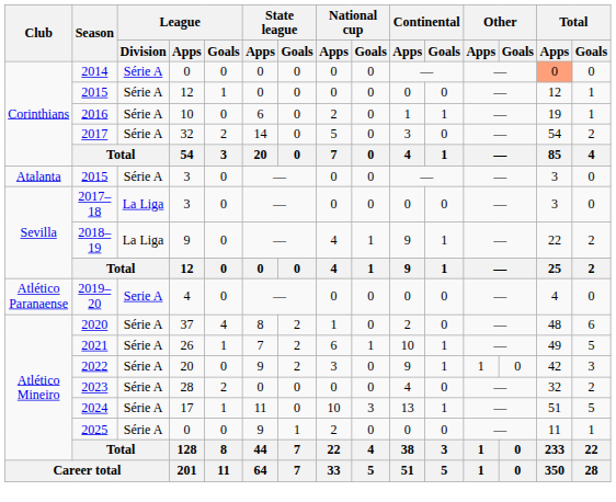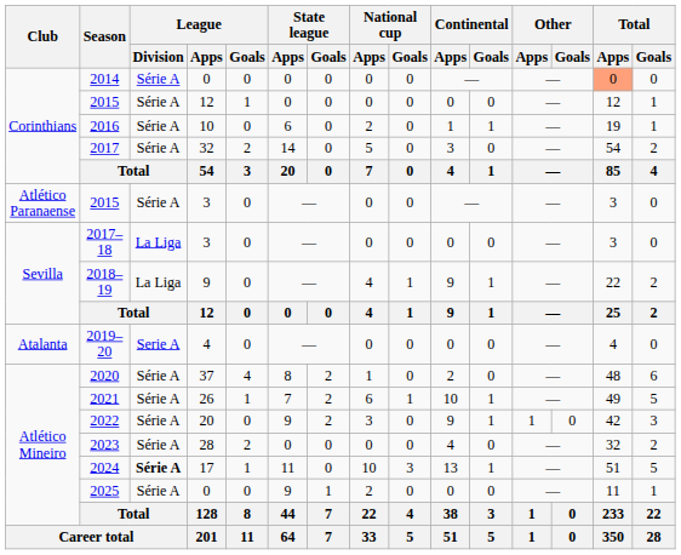 <table class="wikitable" style="text-align: center">
 <tr>
 <th rowspan=2>Club</th>
 <th rowspan=2>Season</th>
 <th colspan=3>League</th>
 <th colspan=2>State league</th>
 <th colspan=2>National cup</th>
 <th colspan=2>Continental</th>
 <th colspan=2>Other</th>
 <th colspan=2>Total</th>
 </tr>
 <tr>
 <th>Division</th>
 <th>Apps</th>
 <th>Goals</th>
 <th>Apps</th>
 <th>Goals</th>
 <th>Apps</th>
 <th>Goals</th>
 <th>Apps</th>
 <th>Goals</th>
 <th>Apps</th>
 <th>Goals</th>
 <th>Apps</th>
 <th>Goals</th>
 </tr>
 <tr>
 <td rowspan=5><a href='#'>Corinthians</a></td>
 <td><a href='#'>2014</a></td>
 <td><a href='#'>Série A</a></td>
 <td>0</td>
 <td>0</td>
 <td>0</td>
 <td>0</td>
 <td>0</td>
 <td>0</td>
 <td colspan=2>—</td>
 <td colspan=2>—</td>
 <td style="background: lightsalmon;">0</td>
 <td>0</td>
 </tr>
 <tr>
 <td><a href='#'>2015</a></td>
 <td>Série A</td>
 <td>12</td>
 <td>1</td>
 <td>0</td>
 <td>0</td>
 <td>0</td>
 <td>0</td>
 <td>0</td>
 <td>0</td>
 <td colspan=2>—</td>
 <td>12</td>
 <td>1</td>
 </tr>
 <tr>
 <td><a href='#'>2016</a></td>
 <td>Série A</td>
 <td>10</td>
 <td>0</td>
 <td>6</td>
 <td>0</td>
 <td>2</td>
 <td>0</td>
 <td>1</td>
 <td>1</td>
 <td colspan=2>—</td>
 <td>19</td>
 <td>1</td>
 </tr>
 <tr>
 <td><a href='#'>2017</a></td>
 <td>Série A</td>
 <td>32</td>
 <td>2</td>
 <td>14</td>
 <td>0</td>
 <td>5</td>
 <td>0</td>
 <td>3</td>
 <td>0</td>
 <td colspan=2>—</td>
 <td>54</td>
 <td>2</td>
 </tr>
 <tr>
 <th colspan=2>Total</th>
 <th>54</th>
 <th>3</th>
 <th>20</th>
 <th>0</th>
 <th>7</th>
 <th>0</th>
 <th>4</th>
 <th>1</th>
 <th colspan=2>—</th>
 <th>85</th>
 <th>4</th>
 </tr>
 <tr>
-<td><a href='#'>Atalanta</a></td>
+<td><a href='#'>Atlético Paranaense</a></td>
 <td><a href='#'>2015</a></td>
 <td>Série A</td>
 <td>3</td>
 <td>0</td>
 <td colspan=2>—</td>
 <td>0</td>
 <td>0</td>
 <td colspan=2>—</td>
 <td colspan=2>—</td>
 <td>3</td>
 <td>0</td>
 </tr>
 <tr>
 <td rowspan=3><a href='#'>Sevilla</a></td>
 <td><a href='#'>2017–18</a></td>
 <td><a href='#'>La Liga</a></td>
 <td>3</td>
 <td>0</td>
 <td colspan=2>—</td>
 <td>0</td>
 <td>0</td>
 <td>0</td>
 <td>0</td>
 <td colspan=2>—</td>
 <td>3</td>
 <td>0</td>
 </tr>
 <tr>
 <td><a href='#'>2018–19</a></td>
 <td>La Liga</td>
 <td>9</td>
 <td>0</td>
 <td colspan=2>—</td>
 <td>4</td>
 <td>1</td>
 <td>9</td>
 <td>1</td>
 <td colspan=2>—</td>
 <td>22</td>
 <td>2</td>
 </tr>
 <tr>
 <th colspan=2>Total</th>
 <th>12</th>
 <th>0</th>
 <th>0</th>
 <th>0</th>
 <th>4</th>
 <th>1</th>
 <th>9</th>
 <th>1</th>
 <th colspan=2>—</th>
 <th>25</th>
 <th>2</th>
 </tr>
 <tr>
-<td><a href='#'>Atlético Paranaense</a></td>
+<td><a href='#'>Atalanta</a></td>
 <td><a href='#'>2019–20</a></td>
 <td><a href='#'>Serie A</a></td>
 <td>4</td>
 <td>0</td>
 <td colspan=2>—</td>
 <td>0</td>
 <td>0</td>
 <td>0</td>
 <td>0</td>
 <td colspan=2>—</td>
 <td>4</td>
 <td>0</td>
 </tr>
 <tr>
 <td rowspan=7><a href='#'>Atlético Mineiro</a></td>
 <td><a href='#'>2020</a></td>
 <td>Série A</td>
 <td>37</td>
 <td>4</td>
 <td>8</td>
 <td>2</td>
 <td>1</td>
 <td>0</td>
 <td>2</td>
 <td>0</td>
 <td colspan=2>—</td>
 <td>48</td>
 <td>6</td>
 </tr>
 <tr>
 <td><a href='#'>2021</a></td>
 <td>Série A</td>
 <td>26</td>
 <td>1</td>
 <td>7</td>
 <td>2</td>
 <td>6</td>
 <td>1</td>
 <td>10</td>
 <td>1</td>
 <td colspan=2>—</td>
 <td>49</td>
 <td>5</td>
 </tr>
 <tr>
 <td><a href='#'>2022</a></td>
 <td>Série A</td>
 <td>20</td>
 <td>0</td>
 <td>9</td>
 <td>2</td>
 <td>3</td>
 <td>0</td>
 <td>9</td>
 <td>1</td>
 <td>1</td>
 <td>0</td>
 <td>42</td>
 <td>3</td>
 </tr>
 <tr>
 <td><a href='#'>2023</a></td>
 <td>Série A</td>
 <td>28</td>
 <td>2</td>
 <td>0</td>
 <td>0</td>
 <td>0</td>
 <td>0</td>
 <td>4</td>
 <td>0</td>
 <td colspan=2>—</td>
 <td>32</td>
 <td>2</td>
 </tr>
 <tr>
 <td><a href='#'>2024</a></td>
-<td>Série A</td>
+<td><strong>Série A</strong></td>
 <td>17</td>
 <td>1</td>
 <td>11</td>
 <td>0</td>
 <td>10</td>
 <td>3</td>
 <td>13</td>
 <td>1</td>
 <td colspan=2>—</td>
 <td>51</td>
 <td>5</td>
 </tr>
 <tr>
 <td><a href='#'>2025</a></td>
 <td>Série A</td>
 <td>0</td>
 <td>0</td>
 <td>9</td>
 <td>1</td>
 <td>2</td>
 <td>0</td>
 <td>0</td>
 <td>0</td>
 <td colspan=2>—</td>
 <td>11</td>
 <td>1</td>
 </tr>
 <tr>
 <th colspan=2>Total</th>
 <th>128</th>
 <th>8</th>
 <th>44</th>
 <th>7</th>
 <th>22</th>
 <th>4</th>
 <th>38</th>
 <th>3</th>
 <th>1</th>
 <th>0</th>
 <th>233</th>
 <th>22</th>
 </tr>
 <tr>
 <th colspan=3>Career total</th>
 <th>201</th>
 <th>11</th>
 <th>64</th>
 <th>7</th>
 <th>33</th>
 <th>5</th>
 <th>51</th>
 <th>5</th>
 <th>1</th>
 <th>0</th>
 <th>350</th>
 <th>28</th>
 </tr>
 </table>
